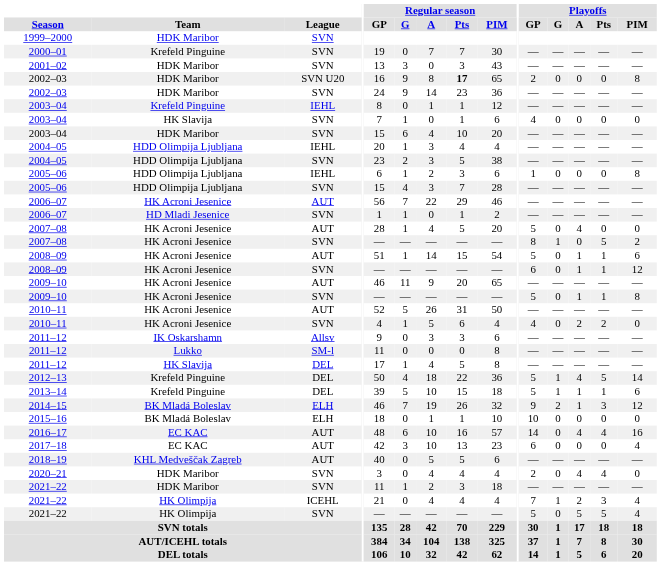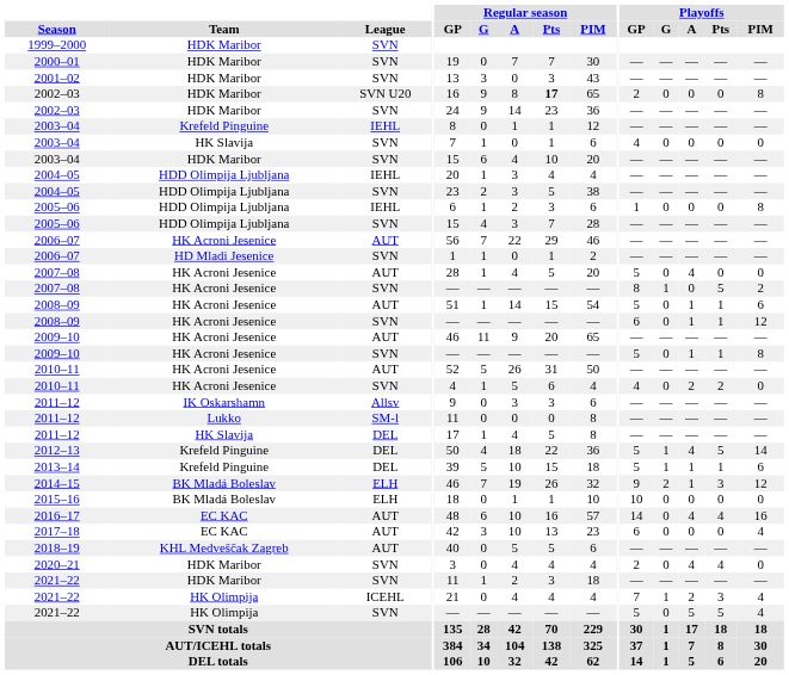 <table border="0" cellpadding="1" cellspacing="0" style="text-align:center; width:60em">
 <tr bgcolor="#e0e0e0">
 <th colspan="3" bgcolor="#ffffff"></th>
 <th rowspan="99" bgcolor="#ffffff"></th>
 <th colspan="5"><a href='#'>Regular season</a></th>
 <th rowspan="99" bgcolor="#ffffff"></th>
 <th colspan="5"><a href='#'>Playoffs</a></th>
 </tr>
 <tr bgcolor="#e0e0e0">
 <th><a href='#'>Season</a></th>
 <th>Team</th>
 <th>League</th>
 <th>GP</th>
 <th><a href='#'>G</a></th>
 <th><a href='#'>A</a></th>
 <th><a href='#'>Pts</a></th>
 <th><a href='#'>PIM</a></th>
 <th>GP</th>
 <th>G</th>
 <th>A</th>
 <th>Pts</th>
 <th>PIM</th>
 </tr>
 <tr>
 <td><a href='#'>1999–2000</a></td>
 <td><a href='#'>HDK Maribor</a></td>
 <td><a href='#'>SVN</a></td>
 <td></td>
 <td></td>
 <td></td>
 <td></td>
 <td></td>
 <td></td>
 <td></td>
 <td></td>
 <td></td>
 <td></td>
 </tr>
 <tr bgcolor="#f0f0f0">
 <td><a href='#'>2000–01</a></td>
-<td>Krefeld Pinguine</td>
+<td>HDK Maribor</td>
 <td>SVN</td>
 <td>19</td>
 <td>0</td>
 <td>7</td>
 <td>7</td>
 <td>30</td>
 <td>—</td>
 <td>—</td>
 <td>—</td>
 <td>—</td>
 <td>—</td>
 </tr>
 <tr>
 <td><a href='#'>2001–02</a></td>
 <td>HDK Maribor</td>
 <td>SVN</td>
 <td>13</td>
 <td>3</td>
 <td>0</td>
 <td>3</td>
 <td>43</td>
 <td>—</td>
 <td>—</td>
 <td>—</td>
 <td>—</td>
 <td>—</td>
 </tr>
 <tr bgcolor="#f0f0f0">
 <td>2002–03</td>
 <td>HDK Maribor</td>
 <td>SVN U20</td>
 <td>16</td>
 <td>9</td>
 <td>8</td>
 <td><strong>17</strong></td>
 <td>65</td>
 <td>2</td>
 <td>0</td>
 <td>0</td>
 <td>0</td>
 <td>8</td>
 </tr>
 <tr>
 <td><a href='#'>2002–03</a></td>
 <td>HDK Maribor</td>
 <td>SVN</td>
 <td>24</td>
 <td>9</td>
 <td>14</td>
 <td>23</td>
 <td>36</td>
 <td>—</td>
 <td>—</td>
 <td>—</td>
 <td>—</td>
 <td>—</td>
 </tr>
 <tr bgcolor="#f0f0f0">
 <td><a href='#'>2003–04</a></td>
 <td><a href='#'>Krefeld Pinguine</a></td>
 <td><a href='#'>IEHL</a></td>
 <td>8</td>
 <td>0</td>
 <td>1</td>
 <td>1</td>
 <td>12</td>
 <td>—</td>
 <td>—</td>
 <td>—</td>
 <td>—</td>
 <td>—</td>
 </tr>
 <tr>
 <td><a href='#'>2003–04</a></td>
 <td>HK Slavija</td>
 <td>SVN</td>
 <td>7</td>
 <td>1</td>
 <td>0</td>
 <td>1</td>
 <td>6</td>
 <td>4</td>
 <td>0</td>
 <td>0</td>
 <td>0</td>
 <td>0</td>
 </tr>
 <tr bgcolor="#f0f0f0">
 <td>2003–04</td>
 <td>HDK Maribor</td>
 <td>SVN</td>
 <td>15</td>
 <td>6</td>
 <td>4</td>
 <td>10</td>
 <td>20</td>
 <td>—</td>
 <td>—</td>
 <td>—</td>
 <td>—</td>
 <td>—</td>
 </tr>
 <tr>
 <td><a href='#'>2004–05</a></td>
 <td><a href='#'>HDD Olimpija Ljubljana</a></td>
 <td>IEHL</td>
 <td>20</td>
 <td>1</td>
 <td>3</td>
 <td>4</td>
 <td>4</td>
 <td>—</td>
 <td>—</td>
 <td>—</td>
 <td>—</td>
 <td>—</td>
 </tr>
 <tr bgcolor="#f0f0f0">
 <td><a href='#'>2004–05</a></td>
 <td>HDD Olimpija Ljubljana</td>
 <td>SVN</td>
 <td>23</td>
 <td>2</td>
 <td>3</td>
 <td>5</td>
 <td>38</td>
 <td>—</td>
 <td>—</td>
 <td>—</td>
 <td>—</td>
 <td>—</td>
 </tr>
 <tr>
 <td><a href='#'>2005–06</a></td>
 <td>HDD Olimpija Ljubljana</td>
 <td>IEHL</td>
 <td>6</td>
 <td>1</td>
 <td>2</td>
 <td>3</td>
 <td>6</td>
 <td>1</td>
 <td>0</td>
 <td>0</td>
 <td>0</td>
 <td>8</td>
 </tr>
 <tr bgcolor="#f0f0f0">
 <td><a href='#'>2005–06</a></td>
 <td>HDD Olimpija Ljubljana</td>
 <td>SVN</td>
 <td>15</td>
 <td>4</td>
 <td>3</td>
 <td>7</td>
 <td>28</td>
 <td>—</td>
 <td>—</td>
 <td>—</td>
 <td>—</td>
 <td>—</td>
 </tr>
 <tr>
 <td><a href='#'>2006–07</a></td>
 <td><a href='#'>HK Acroni Jesenice</a></td>
 <td><a href='#'>AUT</a></td>
 <td>56</td>
 <td>7</td>
 <td>22</td>
 <td>29</td>
 <td>46</td>
 <td>—</td>
 <td>—</td>
 <td>—</td>
 <td>—</td>
 <td>—</td>
 </tr>
 <tr bgcolor="#f0f0f0">
 <td><a href='#'>2006–07</a></td>
 <td><a href='#'>HD Mladi Jesenice</a></td>
 <td>SVN</td>
 <td>1</td>
 <td>1</td>
 <td>0</td>
 <td>1</td>
 <td>2</td>
 <td>—</td>
 <td>—</td>
 <td>—</td>
 <td>—</td>
 <td>—</td>
 </tr>
 <tr>
 <td><a href='#'>2007–08</a></td>
 <td>HK Acroni Jesenice</td>
 <td>AUT</td>
 <td>28</td>
 <td>1</td>
 <td>4</td>
 <td>5</td>
 <td>20</td>
 <td>5</td>
 <td>0</td>
 <td>4</td>
 <td>0</td>
 <td>0</td>
 </tr>
 <tr bgcolor="#f0f0f0">
 <td><a href='#'>2007–08</a></td>
 <td>HK Acroni Jesenice</td>
 <td>SVN</td>
 <td>—</td>
 <td>—</td>
 <td>—</td>
 <td>—</td>
 <td>—</td>
 <td>8</td>
 <td>1</td>
 <td>0</td>
 <td>5</td>
 <td>2</td>
 </tr>
 <tr>
 <td><a href='#'>2008–09</a></td>
 <td>HK Acroni Jesenice</td>
 <td>AUT</td>
 <td>51</td>
 <td>1</td>
 <td>14</td>
 <td>15</td>
 <td>54</td>
 <td>5</td>
 <td>0</td>
 <td>1</td>
 <td>1</td>
 <td>6</td>
 </tr>
 <tr bgcolor="#f0f0f0">
 <td><a href='#'>2008–09</a></td>
 <td>HK Acroni Jesenice</td>
 <td>SVN</td>
 <td>—</td>
 <td>—</td>
 <td>—</td>
 <td>—</td>
 <td>—</td>
 <td>6</td>
 <td>0</td>
 <td>1</td>
 <td>1</td>
 <td>12</td>
 </tr>
 <tr>
 <td><a href='#'>2009–10</a></td>
 <td>HK Acroni Jesenice</td>
 <td>AUT</td>
 <td>46</td>
 <td>11</td>
 <td>9</td>
 <td>20</td>
 <td>65</td>
 <td>—</td>
 <td>—</td>
 <td>—</td>
 <td>—</td>
 <td>—</td>
 </tr>
 <tr bgcolor="#f0f0f0">
 <td><a href='#'>2009–10</a></td>
 <td>HK Acroni Jesenice</td>
 <td>SVN</td>
 <td>—</td>
 <td>—</td>
 <td>—</td>
 <td>—</td>
 <td>—</td>
 <td>5</td>
 <td>0</td>
 <td>1</td>
 <td>1</td>
 <td>8</td>
 </tr>
 <tr>
 <td><a href='#'>2010–11</a></td>
 <td>HK Acroni Jesenice</td>
 <td>AUT</td>
 <td>52</td>
 <td>5</td>
 <td>26</td>
 <td>31</td>
 <td>50</td>
 <td>—</td>
 <td>—</td>
 <td>—</td>
 <td>—</td>
 <td>—</td>
 </tr>
 <tr bgcolor="#f0f0f0">
 <td><a href='#'>2010–11</a></td>
 <td>HK Acroni Jesenice</td>
 <td>SVN</td>
 <td>4</td>
 <td>1</td>
 <td>5</td>
 <td>6</td>
 <td>4</td>
 <td>4</td>
 <td>0</td>
 <td>2</td>
 <td>2</td>
 <td>0</td>
 </tr>
 <tr>
 <td><a href='#'>2011–12</a></td>
 <td><a href='#'>IK Oskarshamn</a></td>
 <td><a href='#'>Allsv</a></td>
 <td>9</td>
 <td>0</td>
 <td>3</td>
 <td>3</td>
 <td>6</td>
 <td>—</td>
 <td>—</td>
 <td>—</td>
 <td>—</td>
 <td>—</td>
 </tr>
 <tr bgcolor="#f0f0f0">
 <td><a href='#'>2011–12</a></td>
 <td><a href='#'>Lukko</a></td>
 <td><a href='#'>SM-l</a></td>
 <td>11</td>
 <td>0</td>
 <td>0</td>
 <td>0</td>
 <td>8</td>
 <td>—</td>
 <td>—</td>
 <td>—</td>
 <td>—</td>
 <td>—</td>
 </tr>
 <tr>
 <td><a href='#'>2011–12</a></td>
 <td><a href='#'>HK Slavija</a></td>
 <td><a href='#'>DEL</a></td>
 <td>17</td>
 <td>1</td>
 <td>4</td>
 <td>5</td>
 <td>8</td>
 <td>—</td>
 <td>—</td>
 <td>—</td>
 <td>—</td>
 <td>—</td>
 </tr>
 <tr bgcolor="#f0f0f0">
 <td><a href='#'>2012–13</a></td>
 <td>Krefeld Pinguine</td>
 <td>DEL</td>
 <td>50</td>
 <td>4</td>
 <td>18</td>
 <td>22</td>
 <td>36</td>
 <td>5</td>
 <td>1</td>
 <td>4</td>
 <td>5</td>
 <td>14</td>
 </tr>
 <tr>
 <td><a href='#'>2013–14</a></td>
 <td>Krefeld Pinguine</td>
 <td>DEL</td>
 <td>39</td>
 <td>5</td>
 <td>10</td>
 <td>15</td>
 <td>18</td>
 <td>5</td>
 <td>1</td>
 <td>1</td>
 <td>1</td>
 <td>6</td>
 </tr>
 <tr bgcolor="#f0f0f0">
 <td><a href='#'>2014–15</a></td>
 <td><a href='#'>BK Mladá Boleslav</a></td>
 <td><a href='#'>ELH</a></td>
 <td>46</td>
 <td>7</td>
 <td>19</td>
 <td>26</td>
 <td>32</td>
 <td>9</td>
 <td>2</td>
 <td>1</td>
 <td>3</td>
 <td>12</td>
 </tr>
 <tr>
 <td><a href='#'>2015–16</a></td>
 <td>BK Mladá Boleslav</td>
 <td>ELH</td>
 <td>18</td>
 <td>0</td>
 <td>1</td>
 <td>1</td>
 <td>10</td>
 <td>10</td>
 <td>0</td>
 <td>0</td>
 <td>0</td>
 <td>0</td>
 </tr>
 <tr bgcolor="#f0f0f0">
 <td><a href='#'>2016–17</a></td>
 <td><a href='#'>EC KAC</a></td>
 <td>AUT</td>
 <td>48</td>
 <td>6</td>
 <td>10</td>
 <td>16</td>
 <td>57</td>
 <td>14</td>
 <td>0</td>
 <td>4</td>
 <td>4</td>
 <td>16</td>
 </tr>
 <tr>
 <td><a href='#'>2017–18</a></td>
 <td>EC KAC</td>
 <td>AUT</td>
 <td>42</td>
 <td>3</td>
 <td>10</td>
 <td>13</td>
 <td>23</td>
 <td>6</td>
 <td>0</td>
 <td>0</td>
 <td>0</td>
 <td>4</td>
 </tr>
 <tr bgcolor="#f0f0f0">
 <td><a href='#'>2018–19</a></td>
 <td><a href='#'>KHL Medveščak Zagreb</a></td>
 <td>AUT</td>
 <td>40</td>
 <td>0</td>
 <td>5</td>
 <td>5</td>
 <td>6</td>
 <td>—</td>
 <td>—</td>
 <td>—</td>
 <td>—</td>
 <td>—</td>
 </tr>
 <tr>
 <td><a href='#'>2020–21</a></td>
 <td>HDK Maribor</td>
 <td>SVN</td>
 <td>3</td>
 <td>0</td>
 <td>4</td>
 <td>4</td>
 <td>4</td>
 <td>2</td>
 <td>0</td>
 <td>4</td>
 <td>4</td>
 <td>0</td>
 </tr>
 <tr bgcolor="#f0f0f0">
 <td><a href='#'>2021–22</a></td>
 <td>HDK Maribor</td>
 <td>SVN</td>
 <td>11</td>
 <td>1</td>
 <td>2</td>
 <td>3</td>
 <td>18</td>
 <td>—</td>
 <td>—</td>
 <td>—</td>
 <td>—</td>
 <td>—</td>
 </tr>
 <tr>
 <td><a href='#'>2021–22</a></td>
 <td><a href='#'>HK Olimpija</a></td>
 <td>ICEHL</td>
 <td>21</td>
 <td>0</td>
 <td>4</td>
 <td>4</td>
 <td>4</td>
 <td>7</td>
 <td>1</td>
 <td>2</td>
 <td>3</td>
 <td>4</td>
 </tr>
 <tr bgcolor="#f0f0f0">
 <td>2021–22</td>
 <td>HK Olimpija</td>
 <td>SVN</td>
 <td>—</td>
 <td>—</td>
 <td>—</td>
 <td>—</td>
 <td>—</td>
 <td>5</td>
 <td>0</td>
 <td>5</td>
 <td>5</td>
 <td>4</td>
 </tr>
 <tr bgcolor="#e0e0e0">
 <th colspan="3">SVN totals</th>
 <th>135</th>
 <th>28</th>
 <th>42</th>
 <th>70</th>
 <th>229</th>
 <th>30</th>
 <th>1</th>
 <th>17</th>
 <th>18</th>
 <th>18</th>
 </tr>
 <tr bgcolor="#e0e0e0">
 <th colspan="3">AUT/ICEHL totals</th>
 <th>384</th>
 <th>34</th>
 <th>104</th>
 <th>138</th>
 <th>325</th>
 <th>37</th>
 <th>1</th>
 <th>7</th>
 <th>8</th>
 <th>30</th>
 </tr>
 <tr bgcolor="#e0e0e0">
 <th colspan="3">DEL totals</th>
 <th>106</th>
 <th>10</th>
 <th>32</th>
 <th>42</th>
 <th>62</th>
 <th>14</th>
 <th>1</th>
 <th>5</th>
 <th>6</th>
 <th>20</th>
 </tr>
 </table>
